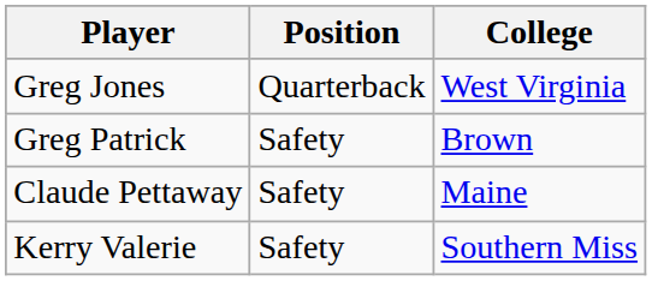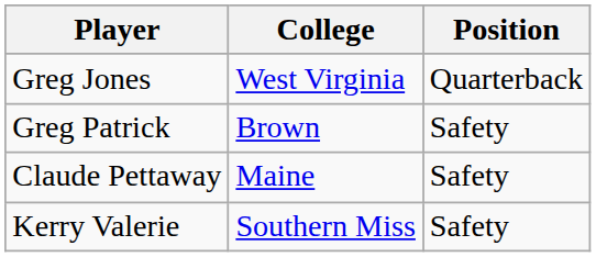 <table class="wikitable">
 <tr>
 <th>Player</th>
+<th>College</th>
 <th>Position</th>
-<th>College</th>
 </tr>
 <tr>
 <td>Greg Jones</td>
+<td><a href='#'>West Virginia</a></td>
 <td>Quarterback</td>
-<td><a href='#'>West Virginia</a></td>
 </tr>
 <tr>
 <td>Greg Patrick</td>
+<td><a href='#'>Brown</a></td>
 <td>Safety</td>
-<td><a href='#'>Brown</a></td>
 </tr>
 <tr>
 <td>Claude Pettaway</td>
+<td><a href='#'>Maine</a></td>
 <td>Safety</td>
-<td><a href='#'>Maine</a></td>
 </tr>
 <tr>
 <td>Kerry Valerie</td>
+<td><a href='#'>Southern Miss</a></td>
 <td>Safety</td>
-<td><a href='#'>Southern Miss</a></td>
 </tr>
 </table>
